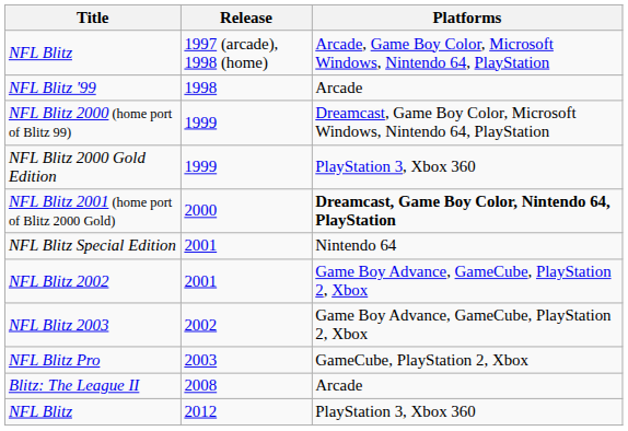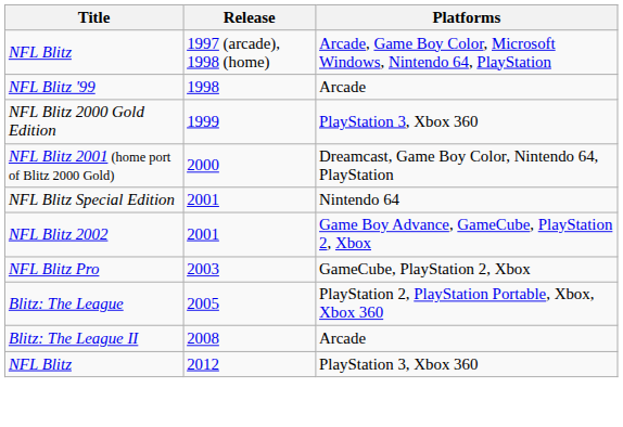 <table class="wikitable sortable">
 <tr>
 <th>Title</th>
 <th>Release</th>
 <th>Platforms</th>
 </tr>
 <tr>
 <td><em><a href='#'>NFL Blitz</a></em></td>
 <td><a href='#'>1997</a> (arcade), <a href='#'>1998</a> (home)</td>
 <td><a href='#'>Arcade</a>, <a href='#'>Game Boy Color</a>, <a href='#'>Microsoft Windows</a>, <a href='#'>Nintendo 64</a>, <a href='#'>PlayStation</a></td>
 </tr>
 <tr>
 <td><em><a href='#'>NFL Blitz '99</a></em></td>
 <td><a href='#'>1998</a></td>
 <td>Arcade</td>
 </tr>
 <tr>
-<td><em><a href='#'>NFL Blitz 2000</a></em><small> (home port of Blitz 99)</small></td>
-<td><a href='#'>1999</a></td>
-<td><a href='#'>Dreamcast</a>, Game Boy Color, Microsoft Windows, Nintendo 64, PlayStation</td>
-</tr>
-<tr>
 <td><em>NFL Blitz 2000 Gold Edition</em></td>
 <td><a href='#'>1999</a></td>
 <td><a href='#'>PlayStation 3</a>, Xbox 360</td>
 </tr>
 <tr>
 <td><em><a href='#'>NFL Blitz 2001</a></em><small> (home port of Blitz 2000 Gold)</small></td>
 <td><a href='#'>2000</a></td>
-<td><strong>Dreamcast, Game Boy Color, Nintendo 64, PlayStation</strong></td>
+<td>Dreamcast, Game Boy Color, Nintendo 64, PlayStation</td>
 </tr>
 <tr>
 <td><em>NFL Blitz Special Edition</em></td>
 <td><a href='#'>2001</a></td>
 <td>Nintendo 64</td>
 </tr>
 <tr>
 <td><em><a href='#'>NFL Blitz 2002</a></em></td>
 <td><a href='#'>2001</a></td>
 <td><a href='#'>Game Boy Advance</a>, <a href='#'>GameCube</a>, <a href='#'>PlayStation 2</a>, <a href='#'>Xbox</a></td>
 </tr>
 <tr>
-<td><em><a href='#'>NFL Blitz 2003</a></em></td>
-<td><a href='#'>2002</a></td>
-<td>Game Boy Advance, GameCube, PlayStation 2, Xbox</td>
-</tr>
-<tr>
 <td><em><a href='#'>NFL Blitz Pro</a></em></td>
 <td><a href='#'>2003</a></td>
 <td>GameCube, PlayStation 2, Xbox</td>
+</tr>
+<tr>
+<td><em><a href='#'>Blitz: The League</a></em></td>
+<td><a href='#'>2005</a></td>
+<td>PlayStation 2, <a href='#'>PlayStation Portable</a>, Xbox, <a href='#'>Xbox 360</a></td>
 </tr>
 <tr>
 <td><em><a href='#'>Blitz: The League II</a></em></td>
 <td><a href='#'>2008</a></td>
 <td>Arcade</td>
 </tr>
 <tr>
 <td><em><a href='#'>NFL Blitz</a></em></td>
 <td><a href='#'>2012</a></td>
 <td>PlayStation 3, Xbox 360</td>
 </tr>
 </table>
